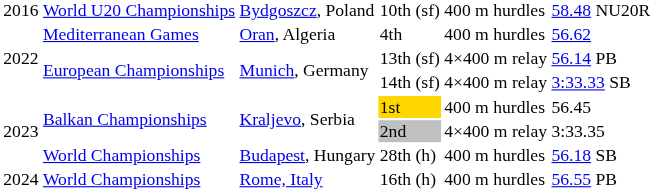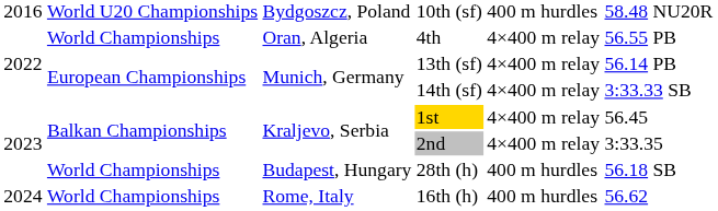 <table>
 <tr>
 <td>2016</td>
 <td><a href='#'>World U20 Championships</a></td>
 <td><a href='#'>Bydgoszcz</a>, Poland</td>
 <td>10th (sf)</td>
 <td>400 m hurdles</td>
 <td><a href='#'>58.48</a> NU20R</td>
 </tr>
 <tr>
 <td rowspan=3>2022</td>
-<td><a href='#'>Mediterranean Games</a></td>
+<td><a href='#'>World Championships</a></td>
 <td><a href='#'>Oran</a>, Algeria</td>
 <td>4th</td>
-<td>400 m hurdles</td>
-<td><a href='#'>56.62</a></td>
+<td>4×400 m relay</td>
+<td><a href='#'>56.55</a> PB</td>
 </tr>
 <tr>
 <td rowspan=2><a href='#'>European Championships</a></td>
 <td rowspan=2><a href='#'>Munich</a>, Germany</td>
 <td>13th (sf)</td>
 <td>4×400 m relay</td>
 <td><a href='#'>56.14</a> PB</td>
 </tr>
 <tr>
 <td>14th (sf)</td>
 <td>4×400 m relay</td>
 <td><a href='#'>3:33.33</a> SB</td>
 </tr>
 <tr>
 <td rowspan=3>2023</td>
 <td rowspan=2><a href='#'>Balkan Championships</a></td>
 <td rowspan=2><a href='#'>Kraljevo</a>, Serbia</td>
 <td bgcolor=gold>1st</td>
-<td>400 m hurdles</td>
+<td>4×400 m relay</td>
 <td>56.45</td>
 </tr>
 <tr>
 <td bgcolor=silver>2nd</td>
 <td>4×400 m relay</td>
 <td>3:33.35</td>
 </tr>
 <tr>
 <td><a href='#'>World Championships</a></td>
 <td><a href='#'>Budapest</a>, Hungary</td>
 <td>28th (h)</td>
 <td>400 m hurdles</td>
 <td><a href='#'>56.18</a> SB</td>
 </tr>
 <tr>
 <td>2024</td>
 <td><a href='#'>World Championships</a></td>
 <td><a href='#'>Rome, Italy</a></td>
 <td>16th (h)</td>
 <td>400 m hurdles</td>
-<td><a href='#'>56.55</a> PB</td>
+<td><a href='#'>56.62</a></td>
 </tr>
 </table>
